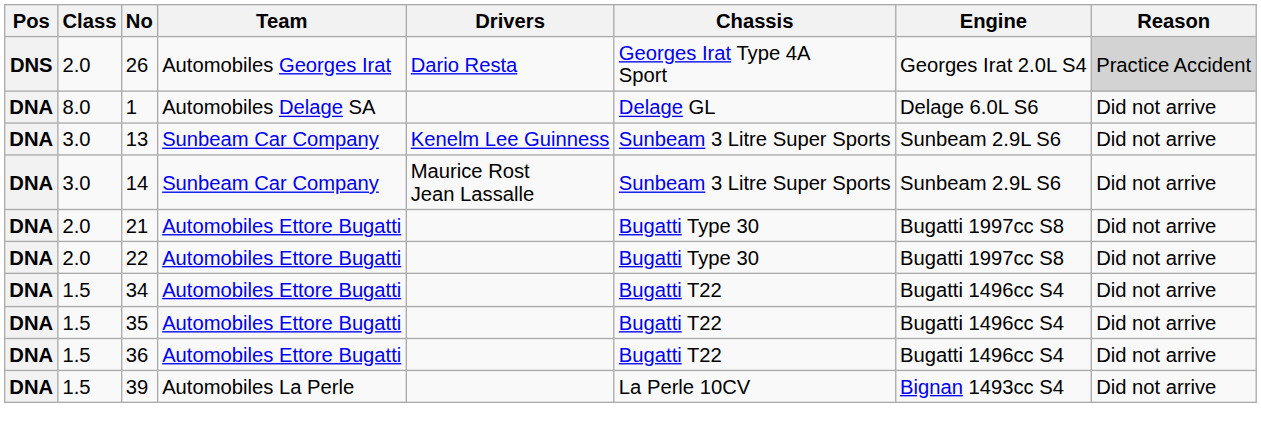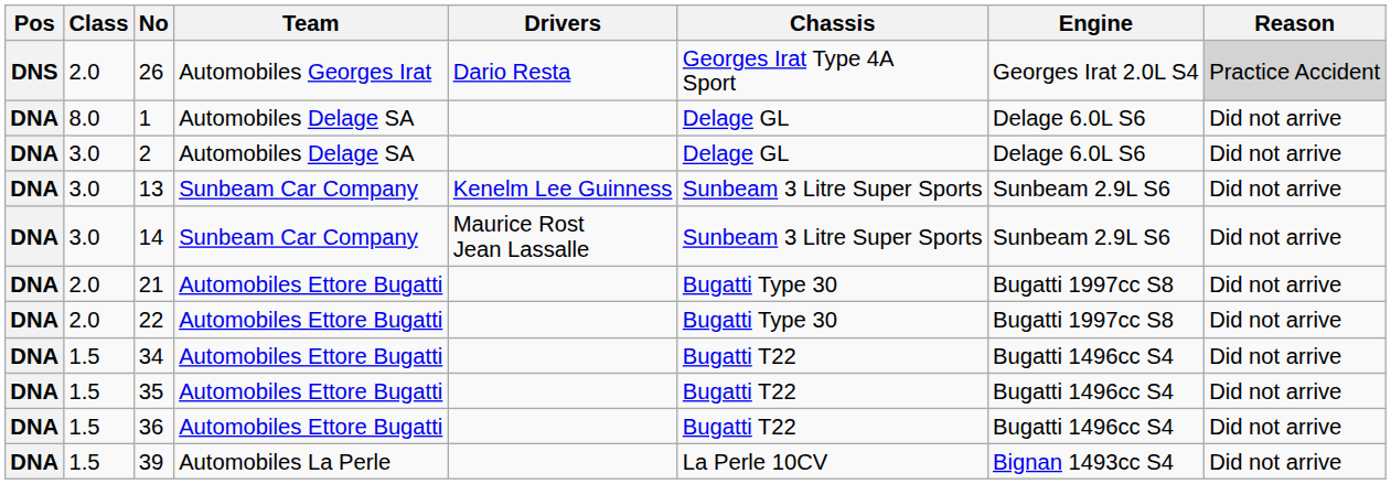 <table class="wikitable" style="font-size: 95%;">
 <tr>
 <th>Pos</th>
 <th>Class</th>
 <th>No</th>
 <th>Team</th>
 <th>Drivers</th>
 <th>Chassis</th>
 <th>Engine</th>
 <th>Reason</th>
 </tr>
 <tr>
 <th>DNS</th>
 <td>2.0</td>
 <td>26</td>
 <td> Automobiles <a href='#'>Georges Irat</a></td>
 <td> <a href='#'>Dario Resta</a></td>
 <td><a href='#'>Georges Irat</a> Type 4A<br> Sport</td>
 <td>Georges Irat 2.0L S4</td>
 <td style="background: lightgrey;">Practice Accident</td>
 </tr>
 <tr>
 <th>DNA</th>
 <td>8.0</td>
 <td>1</td>
+<td> Automobiles <a href='#'>Delage</a> SA</td>
+<td></td>
+<td><a href='#'>Delage</a> GL</td>
+<td>Delage 6.0L S6</td>
+<td>Did not arrive</td>
+</tr>
+<tr>
+<th>DNA</th>
+<td>3.0</td>
+<td>2</td>
 <td> Automobiles <a href='#'>Delage</a> SA</td>
 <td></td>
 <td><a href='#'>Delage</a> GL</td>
 <td>Delage 6.0L S6</td>
 <td>Did not arrive</td>
 </tr>
 <tr>
 <th>DNA</th>
 <td>3.0</td>
 <td>13</td>
 <td> <a href='#'>Sunbeam Car Company</a></td>
 <td> <a href='#'>Kenelm Lee Guinness</a></td>
 <td><a href='#'>Sunbeam</a> 3 Litre Super Sports</td>
 <td>Sunbeam 2.9L S6</td>
 <td>Did not arrive</td>
 </tr>
 <tr>
 <th>DNA</th>
 <td>3.0</td>
 <td>14</td>
 <td> <a href='#'>Sunbeam Car Company</a></td>
 <td> Maurice Rost<br> Jean Lassalle</td>
 <td><a href='#'>Sunbeam</a> 3 Litre Super Sports</td>
 <td>Sunbeam 2.9L S6</td>
 <td>Did not arrive</td>
 </tr>
 <tr>
 <th>DNA</th>
 <td>2.0</td>
 <td>21</td>
 <td> <a href='#'>Automobiles Ettore Bugatti</a></td>
 <td></td>
 <td><a href='#'>Bugatti</a> Type 30</td>
 <td>Bugatti 1997cc S8</td>
 <td>Did not arrive</td>
 </tr>
 <tr>
 <th>DNA</th>
 <td>2.0</td>
 <td>22</td>
 <td> <a href='#'>Automobiles Ettore Bugatti</a></td>
 <td></td>
 <td><a href='#'>Bugatti</a> Type 30</td>
 <td>Bugatti 1997cc S8</td>
 <td>Did not arrive</td>
 </tr>
 <tr>
 <th>DNA</th>
 <td>1.5</td>
 <td>34</td>
 <td> <a href='#'>Automobiles Ettore Bugatti</a></td>
 <td></td>
 <td><a href='#'>Bugatti</a> T22</td>
 <td>Bugatti 1496cc S4</td>
 <td>Did not arrive</td>
 </tr>
 <tr>
 <th>DNA</th>
 <td>1.5</td>
 <td>35</td>
 <td> <a href='#'>Automobiles Ettore Bugatti</a></td>
 <td></td>
 <td><a href='#'>Bugatti</a> T22</td>
 <td>Bugatti 1496cc S4</td>
 <td>Did not arrive</td>
 </tr>
 <tr>
 <th>DNA</th>
 <td>1.5</td>
 <td>36</td>
 <td> <a href='#'>Automobiles Ettore Bugatti</a></td>
 <td></td>
 <td><a href='#'>Bugatti</a> T22</td>
 <td>Bugatti 1496cc S4</td>
 <td>Did not arrive</td>
 </tr>
 <tr>
 <th>DNA</th>
 <td>1.5</td>
 <td>39</td>
 <td> Automobiles La Perle</td>
 <td></td>
 <td>La Perle 10CV</td>
 <td><a href='#'>Bignan</a> 1493cc S4</td>
 <td>Did not arrive</td>
 </tr>
 </table>
